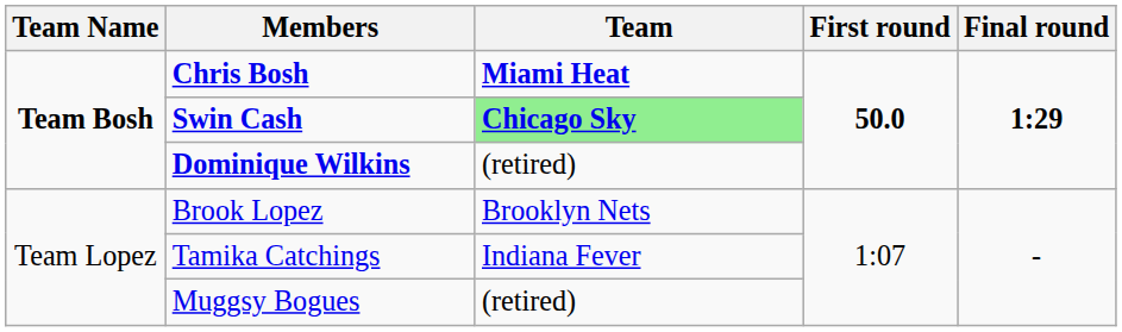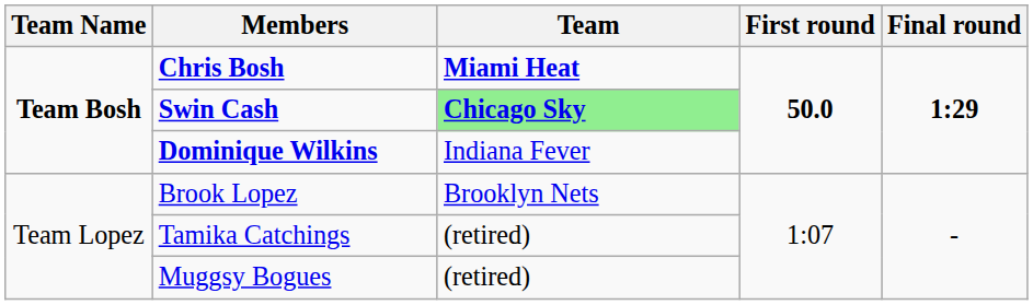 <table class="wikitable">
 <tr>
 <th>Team Name</th>
 <th style="width:165px;">Members</th>
 <th width=175>Team</th>
 <th>First round</th>
 <th>Final round</th>
 </tr>
 <tr>
 <td style="text-align:center;" rowspan="3"><strong>Team Bosh</strong></td>
 <td><strong><a href='#'>Chris Bosh</a> </strong></td>
 <td><strong><a href='#'>Miami Heat</a></strong></td>
 <td style="text-align:center;" rowspan="3"><strong>50.0</strong></td>
 <td style="text-align:center;" rowspan="3"><strong>1:29</strong></td>
 </tr>
 <tr>
 <td><strong> <a href='#'>Swin Cash</a> </strong></td>
 <td style="background: lightgreen;"><strong><a href='#'>Chicago Sky</a></strong></td>
 </tr>
 <tr>
 <td><strong> <a href='#'>Dominique Wilkins</a> </strong></td>
-<td>(retired)</td>
+<td><a href='#'>Indiana Fever</a></td>
 </tr>
 <tr>
 <td style="text-align:center;" rowspan="3">Team Lopez</td>
 <td><a href='#'>Brook Lopez</a></td>
 <td><a href='#'>Brooklyn Nets</a></td>
 <td style="text-align:center;" rowspan="3">1:07</td>
 <td style="text-align:center;" rowspan="3">-</td>
 </tr>
 <tr>
 <td><a href='#'>Tamika Catchings</a></td>
-<td><a href='#'>Indiana Fever</a></td>
+<td>(retired)</td>
 </tr>
 <tr>
 <td><a href='#'>Muggsy Bogues</a></td>
 <td>(retired)</td>
 </tr>
 </table>
